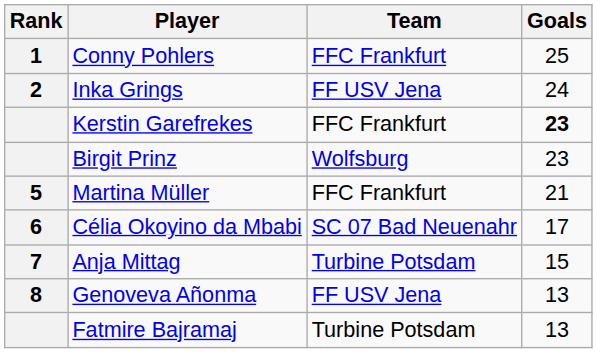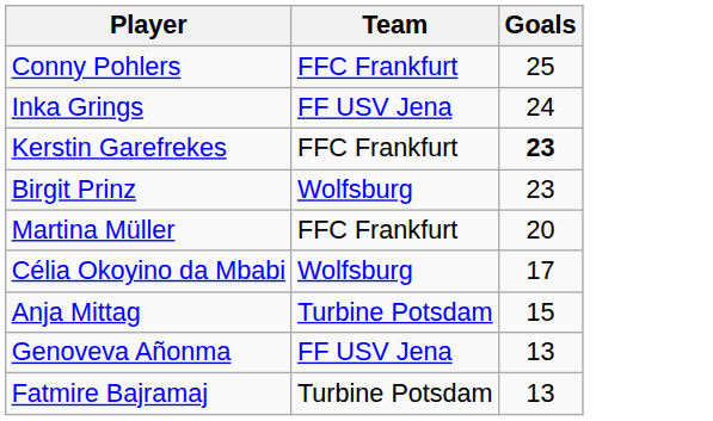 <table class="wikitable">
 <tr>
-<th>Rank</th>
 <th>Player</th>
 <th>Team</th>
 <th>Goals</th>
 </tr>
 <tr>
-<th>1</th>
 <td> <a href='#'>Conny Pohlers</a></td>
 <td><a href='#'>FFC Frankfurt</a></td>
 <td align=center>25</td>
 </tr>
 <tr>
-<th>2</th>
 <td> <a href='#'>Inka Grings</a></td>
 <td><a href='#'>FF USV Jena</a></td>
 <td align=center>24</td>
 </tr>
 <tr>
-<th></th>
 <td> <a href='#'>Kerstin Garefrekes</a></td>
 <td>FFC Frankfurt</td>
 <td align=center><strong>23</strong></td>
 </tr>
 <tr>
-<th></th>
 <td> <a href='#'>Birgit Prinz</a></td>
 <td><a href='#'>Wolfsburg</a></td>
 <td align=center>23</td>
 </tr>
 <tr>
-<th>5</th>
 <td> <a href='#'>Martina Müller</a></td>
 <td>FFC Frankfurt</td>
-<td align=center>21</td>
+<td align=center>20</td>
 </tr>
 <tr>
-<th>6</th>
 <td> <a href='#'>Célia Okoyino da Mbabi</a></td>
-<td><a href='#'>SC 07 Bad Neuenahr</a></td>
+<td><a href='#'>Wolfsburg</a></td>
 <td align=center>17</td>
 </tr>
 <tr>
-<th>7</th>
 <td> <a href='#'>Anja Mittag</a></td>
 <td><a href='#'>Turbine Potsdam</a></td>
 <td align=center>15</td>
 </tr>
 <tr>
-<th>8</th>
 <td> <a href='#'>Genoveva Añonma</a></td>
 <td><a href='#'>FF USV Jena</a></td>
 <td align=center>13</td>
 </tr>
 <tr>
-<th></th>
 <td> <a href='#'>Fatmire Bajramaj</a></td>
 <td>Turbine Potsdam</td>
 <td align=center>13</td>
 </tr>
 </table>
